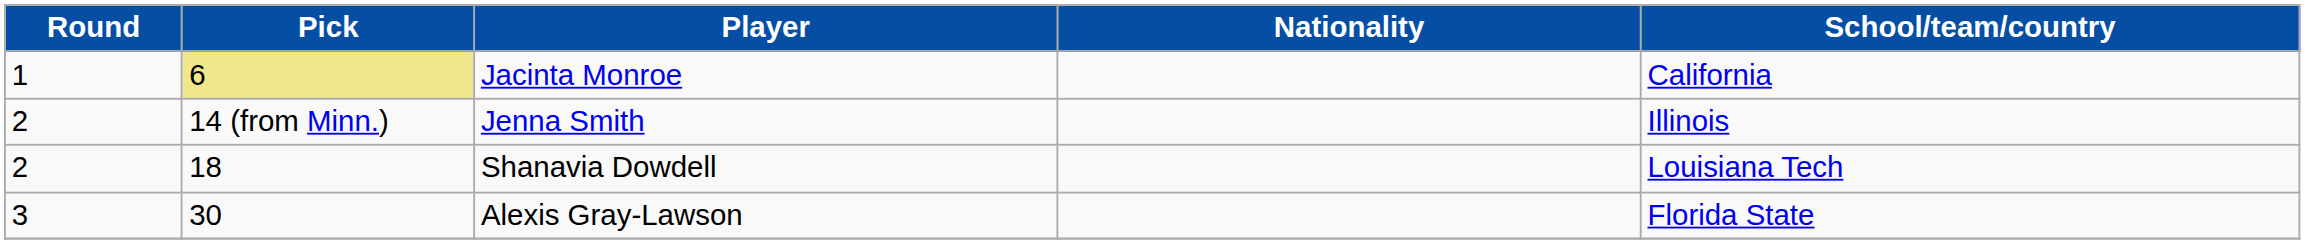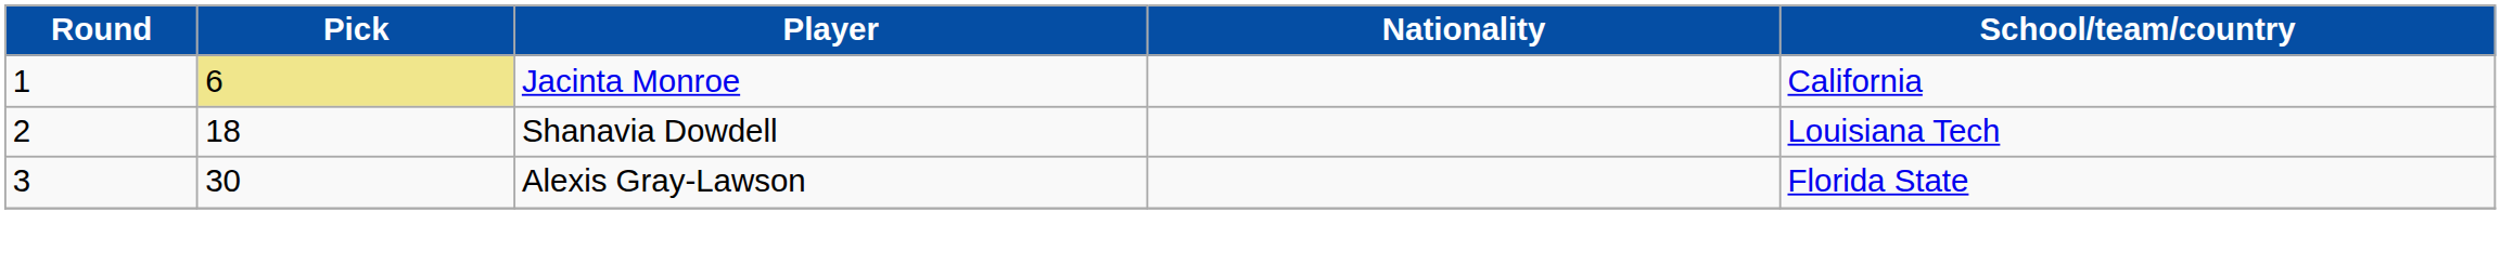 <table class="wikitable">
 <tr>
 <th style="background:#054EA4; color:white;" width="2%">Round</th>
 <th style="background:#054EA4; color:white;" width="5%">Pick</th>
 <th style="background:#054EA4; color:white;" width="10%">Player</th>
 <th style="background:#054EA4; color:white;" width="10%">Nationality</th>
 <th style="background:#054EA4; color:white;" width="10%">School/team/country</th>
 </tr>
 <tr>
 <td>1</td>
 <td style="background: khaki;">6</td>
 <td><a href='#'>Jacinta Monroe</a></td>
 <td></td>
 <td><a href='#'>California</a></td>
-</tr>
-<tr>
-<td>2</td>
-<td>14 (from <a href='#'>Minn.</a>)</td>
-<td><a href='#'>Jenna Smith</a></td>
-<td></td>
-<td><a href='#'>Illinois</a></td>
 </tr>
 <tr>
 <td>2</td>
 <td>18</td>
 <td>Shanavia Dowdell</td>
 <td></td>
 <td><a href='#'>Louisiana Tech</a></td>
 </tr>
 <tr>
 <td>3</td>
 <td>30</td>
 <td>Alexis Gray-Lawson</td>
 <td></td>
 <td><a href='#'>Florida State</a></td>
 </tr>
 <tr>
 </tr>
 </table>
